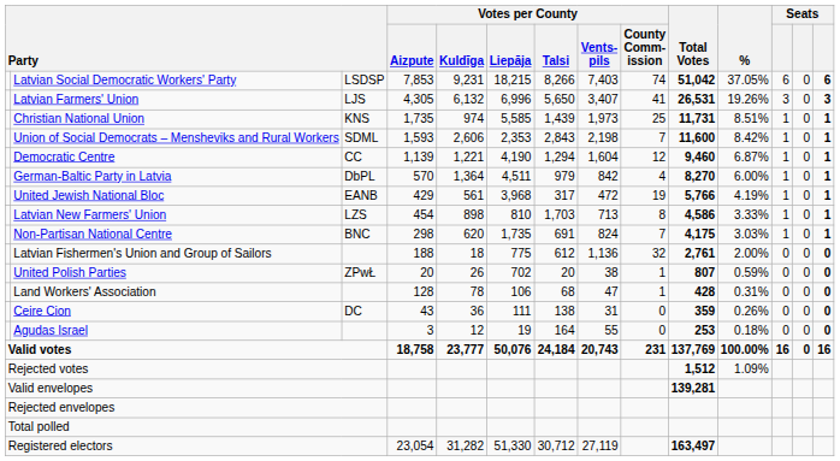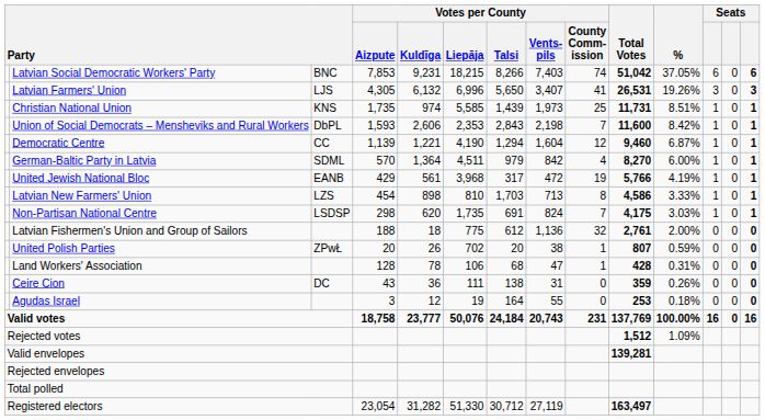 <table class="wikitable" border="1" style="text-align:right;">
 <tr>
 <th style="text-align:left;" valign=bottom rowspan=2 colspan=3>Party</th>
 <th colspan=6>Votes per County</th>
 <th align=center valign=bottom rowspan=2 width="50">Total Votes</th>
 <th align=center valign=bottom rowspan=2 width="50">%</th>
 <th colspan=3>Seats</th>
 </tr>
 <tr>
 <th align=center valign=bottom width="50"><a href='#'>Aizpute</a></th>
 <th align=center valign=bottom width="50"><a href='#'>Kuldīga</a></th>
 <th align=center valign=bottom width="50"><a href='#'>Liepāja</a></th>
 <th align=center valign=bottom width="50"><a href='#'>Talsi</a></th>
 <th align=center valign=bottom width="50"><a href='#'>Vents- pils</a></th>
 <th align=center valign=bottom width="50">County Comm- ission</th>
 <th align=center valign=bottom width="20"><small></small></th>
 <th align=center valign=bottom width="20"><small><a href='#'></a></small></th>
 <th align=center valign=bottom width="20"><small></small></th>
 </tr>
 <tr>
 <td></td>
 <td align=left style="white-space: nowrap;"><a href='#'>Latvian Social Democratic Workers' Party</a></td>
-<td align=left>LSDSP</td>
+<td align=left>BNC</td>
 <td>7,853</td>
 <td>9,231</td>
 <td>18,215</td>
 <td>8,266</td>
 <td>7,403</td>
 <td>74</td>
 <td><strong>51,042</strong></td>
 <td>37.05%</td>
 <td>6</td>
 <td>0</td>
 <td><strong>6</strong></td>
 </tr>
 <tr>
 <td></td>
 <td align=left><a href='#'>Latvian Farmers' Union</a></td>
 <td align=left>LJS</td>
 <td>4,305</td>
 <td>6,132</td>
 <td>6,996</td>
 <td>5,650</td>
 <td>3,407</td>
 <td>41</td>
 <td><strong>26,531</strong></td>
 <td>19.26%</td>
 <td>3</td>
 <td>0</td>
 <td><strong>3</strong></td>
 </tr>
 <tr>
 <td></td>
 <td align=left><a href='#'>Christian National Union</a></td>
 <td align=left>KNS</td>
 <td>1,735</td>
 <td>974</td>
 <td>5,585</td>
 <td>1,439</td>
 <td>1,973</td>
 <td>25</td>
 <td><strong>11,731</strong></td>
 <td>8.51%</td>
 <td>1</td>
 <td>0</td>
 <td><strong>1</strong></td>
 </tr>
 <tr>
 <td></td>
 <td align=left><a href='#'>Union of Social Democrats – Mensheviks and Rural Workers</a></td>
-<td align=left>SDML</td>
+<td align=left>DbPL</td>
 <td>1,593</td>
 <td>2,606</td>
 <td>2,353</td>
 <td>2,843</td>
 <td>2,198</td>
 <td>7</td>
 <td><strong>11,600</strong></td>
 <td>8.42%</td>
 <td>1</td>
 <td>0</td>
 <td><strong>1</strong></td>
 </tr>
 <tr>
 <td></td>
 <td align=left><a href='#'>Democratic Centre</a></td>
 <td align=left>CC</td>
 <td>1,139</td>
 <td>1,221</td>
 <td>4,190</td>
 <td>1,294</td>
 <td>1,604</td>
 <td>12</td>
 <td><strong>9,460</strong></td>
 <td>6.87%</td>
 <td>1</td>
 <td>0</td>
 <td><strong>1</strong></td>
 </tr>
 <tr>
 <td></td>
 <td align=left><a href='#'>German-Baltic Party in Latvia</a></td>
-<td align=left>DbPL</td>
+<td align=left>SDML</td>
 <td>570</td>
 <td>1,364</td>
 <td>4,511</td>
 <td>979</td>
 <td>842</td>
 <td>4</td>
 <td><strong>8,270</strong></td>
 <td>6.00%</td>
 <td>1</td>
 <td>0</td>
 <td><strong>1</strong></td>
 </tr>
 <tr>
 <td></td>
 <td align=left><a href='#'>United Jewish National Bloc</a></td>
 <td align=left>EANB</td>
 <td>429</td>
 <td>561</td>
 <td>3,968</td>
 <td>317</td>
 <td>472</td>
 <td>19</td>
 <td><strong>5,766</strong></td>
 <td>4.19%</td>
 <td>1</td>
 <td>0</td>
 <td><strong>1</strong></td>
 </tr>
 <tr>
 <td></td>
 <td align=left><a href='#'>Latvian New Farmers' Union</a></td>
 <td align=left>LZS</td>
 <td>454</td>
 <td>898</td>
 <td>810</td>
 <td>1,703</td>
 <td>713</td>
 <td>8</td>
 <td><strong>4,586</strong></td>
 <td>3.33%</td>
 <td>1</td>
 <td>0</td>
 <td><strong>1</strong></td>
 </tr>
 <tr>
 <td></td>
 <td align=left><a href='#'>Non-Partisan National Centre</a></td>
-<td align=left>BNC</td>
+<td align=left>LSDSP</td>
 <td>298</td>
 <td>620</td>
 <td>1,735</td>
 <td>691</td>
 <td>824</td>
 <td>7</td>
 <td><strong>4,175</strong></td>
 <td>3.03%</td>
 <td>1</td>
 <td>0</td>
 <td><strong>1</strong></td>
 </tr>
 <tr>
 <td></td>
 <td align=left>Latvian Fishermen's Union and Group of Sailors</td>
 <td align=left></td>
 <td>188</td>
 <td>18</td>
 <td>775</td>
 <td>612</td>
 <td>1,136</td>
 <td>32</td>
 <td><strong>2,761</strong></td>
 <td>2.00%</td>
 <td>0</td>
 <td>0</td>
 <td><strong>0</strong></td>
 </tr>
 <tr>
 <td></td>
 <td align=left><a href='#'>United Polish Parties</a></td>
 <td align=left>ZPwŁ</td>
 <td>20</td>
 <td>26</td>
 <td>702</td>
 <td>20</td>
 <td>38</td>
 <td>1</td>
 <td><strong>807</strong></td>
 <td>0.59%</td>
 <td>0</td>
 <td>0</td>
 <td><strong>0</strong></td>
 </tr>
 <tr>
 <td></td>
 <td align=left>Land Workers' Association</td>
 <td align=left></td>
 <td>128</td>
 <td>78</td>
 <td>106</td>
 <td>68</td>
 <td>47</td>
 <td>1</td>
 <td><strong>428</strong></td>
 <td>0.31%</td>
 <td>0</td>
 <td>0</td>
 <td><strong>0</strong></td>
 </tr>
 <tr>
 <td></td>
 <td align=left><a href='#'>Ceire Cion</a></td>
 <td align=left>DC</td>
 <td>43</td>
 <td>36</td>
 <td>111</td>
 <td>138</td>
 <td>31</td>
 <td>0</td>
 <td><strong>359</strong></td>
 <td>0.26%</td>
 <td>0</td>
 <td>0</td>
 <td><strong>0</strong></td>
 </tr>
 <tr>
 <td></td>
 <td align=left><a href='#'>Agudas Israel</a></td>
 <td align=left></td>
 <td>3</td>
 <td>12</td>
 <td>19</td>
 <td>164</td>
 <td>55</td>
 <td>0</td>
 <td><strong>253</strong></td>
 <td>0.18%</td>
 <td>0</td>
 <td>0</td>
 <td><strong>0</strong></td>
 </tr>
 <tr style="font-weight:bold">
 <td align=left colspan=3>Valid votes</td>
 <td>18,758</td>
 <td>23,777</td>
 <td>50,076</td>
 <td>24,184</td>
 <td>20,743</td>
 <td>231</td>
 <td>137,769</td>
 <td>100.00%</td>
 <td>16</td>
 <td>0</td>
 <td>16</td>
 </tr>
 <tr>
 <td align=left colspan=3>Rejected votes</td>
 <td></td>
 <td></td>
 <td></td>
 <td></td>
 <td></td>
 <td></td>
 <td><strong>1,512</strong></td>
 <td>1.09%</td>
 <td></td>
 <td></td>
 <td></td>
 </tr>
 <tr>
 <td align=left colspan=3>Valid envelopes</td>
 <td></td>
 <td></td>
 <td></td>
 <td></td>
 <td></td>
 <td></td>
 <td><strong>139,281</strong></td>
 <td></td>
 <td></td>
 <td></td>
 <td></td>
 </tr>
 <tr>
 <td align=left colspan=3>Rejected envelopes</td>
 <td></td>
 <td></td>
 <td></td>
 <td></td>
 <td></td>
 <td></td>
 <td></td>
 <td></td>
 <td></td>
 <td></td>
 <td></td>
 </tr>
 <tr>
 <td align=left colspan=3>Total polled</td>
 <td></td>
 <td></td>
 <td></td>
 <td></td>
 <td></td>
 <td></td>
 <td></td>
 <td></td>
 <td></td>
 <td></td>
 <td></td>
 </tr>
 <tr>
 <td align=left colspan=3>Registered electors</td>
 <td>23,054</td>
 <td>31,282</td>
 <td>51,330</td>
 <td>30,712</td>
 <td>27,119</td>
 <td></td>
 <td><strong>163,497</strong></td>
 <td></td>
 <td></td>
 <td></td>
 <td></td>
 </tr>
 </table>
